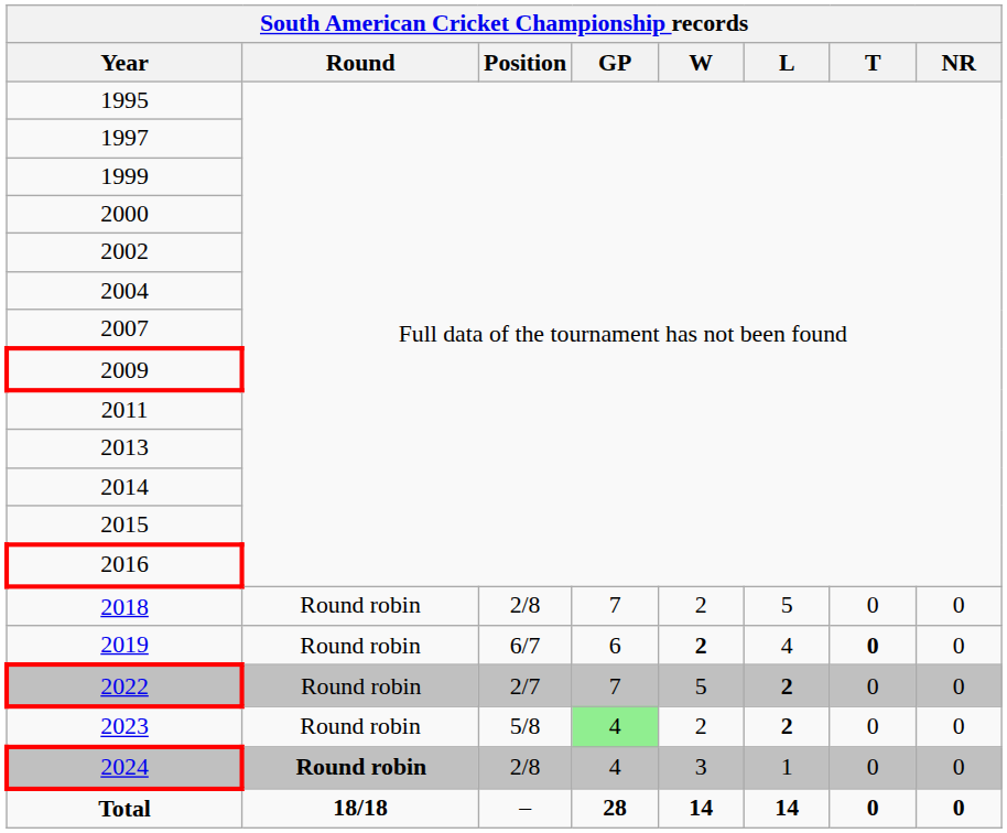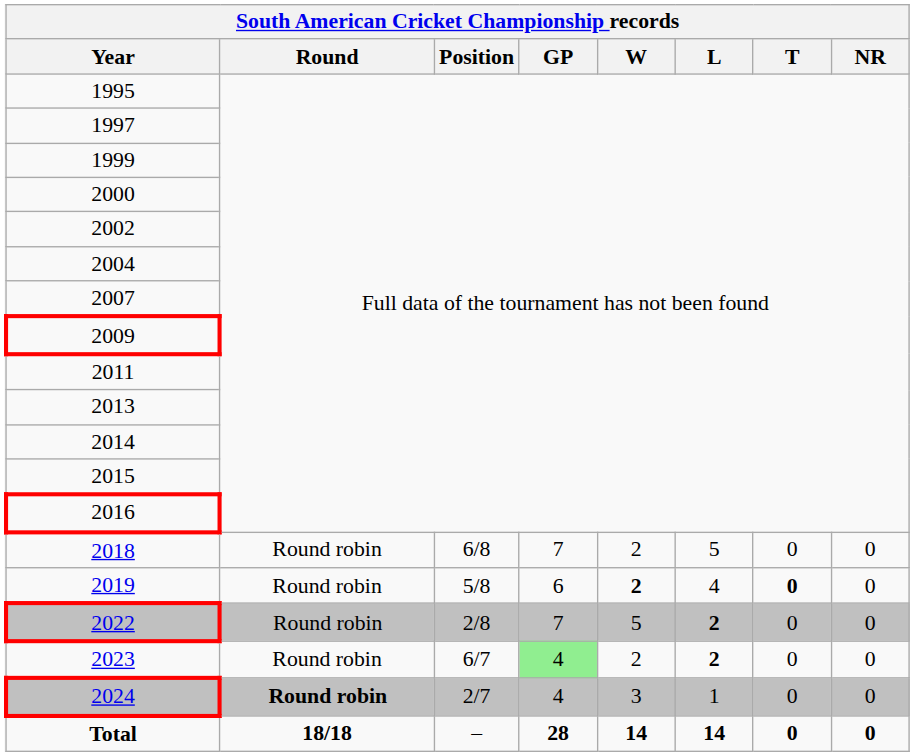 <table class="wikitable" style="text-align: center; width=900px;">
 <tr>
 <th colspan=16><a href='#'>South American Cricket Championship </a> records</th>
 </tr>
 <tr>
 <th width=150>Year</th>
 <th width=150>Round</th>
 <th width=50>Position</th>
 <th width=50>GP</th>
 <th width=50>W</th>
 <th width=50>L</th>
 <th width=50>T</th>
 <th width=50>NR</th>
 </tr>
 <tr>
 <td> 1995</td>
 <td colspan= 8 rowspan=13>Full data of the tournament has not been found</td>
 </tr>
 <tr>
 <td> 1997</td>
 </tr>
 <tr>
 <td> 1999</td>
 </tr>
 <tr>
 <td> 2000</td>
 </tr>
 <tr>
 <td> 2002</td>
 </tr>
 <tr>
 <td> 2004</td>
 </tr>
 <tr>
 <td> 2007</td>
 </tr>
 <tr>
 <td style="border: 3px solid red"> 2009</td>
 </tr>
 <tr>
 <td> 2011</td>
 </tr>
 <tr>
 <td> 2013</td>
 </tr>
 <tr>
 <td> 2014</td>
 </tr>
 <tr>
 <td> 2015</td>
 </tr>
 <tr>
 <td style="border: 3px solid red"> 2016</td>
 </tr>
 <tr>
 <td> <a href='#'>2018</a></td>
 <td>Round robin</td>
-<td>2/8</td>
+<td>6/8</td>
 <td>7</td>
 <td>2</td>
 <td>5</td>
 <td>0</td>
 <td>0</td>
 </tr>
 <tr>
 <td> <a href='#'>2019</a></td>
 <td>Round robin</td>
-<td>6/7</td>
+<td>5/8</td>
 <td>6</td>
 <td><strong>2</strong></td>
 <td>4</td>
 <td><strong>0</strong></td>
 <td>0</td>
 </tr>
 <tr bgcolor=silver>
 <td style="border: 3px solid red"> <a href='#'>2022</a></td>
 <td>Round robin</td>
-<td>2/7</td>
+<td>2/8</td>
 <td>7</td>
 <td>5</td>
 <td><strong>2</strong></td>
 <td>0</td>
 <td>0</td>
 </tr>
 <tr>
 <td> <a href='#'>2023</a></td>
 <td>Round robin</td>
-<td>5/8</td>
+<td>6/7</td>
 <td style="background: lightgreen;">4</td>
 <td>2</td>
 <td><strong>2</strong></td>
 <td>0</td>
 <td>0</td>
 </tr>
 <tr bgcolor=silver>
 <td style="border: 3px solid red"> <a href='#'>2024</a></td>
 <td><strong>Round robin</strong></td>
-<td>2/8</td>
+<td>2/7</td>
 <td>4</td>
 <td>3</td>
 <td>1</td>
 <td>0</td>
 <td>0</td>
 </tr>
 <tr>
 <td><strong>Total</strong></td>
 <td><strong>18/18</strong></td>
 <td>–</td>
 <td><strong>28</strong></td>
 <td><strong>14</strong></td>
 <td><strong>14</strong></td>
 <td><strong>0</strong></td>
 <td><strong>0</strong></td>
 </tr>
 </table>
